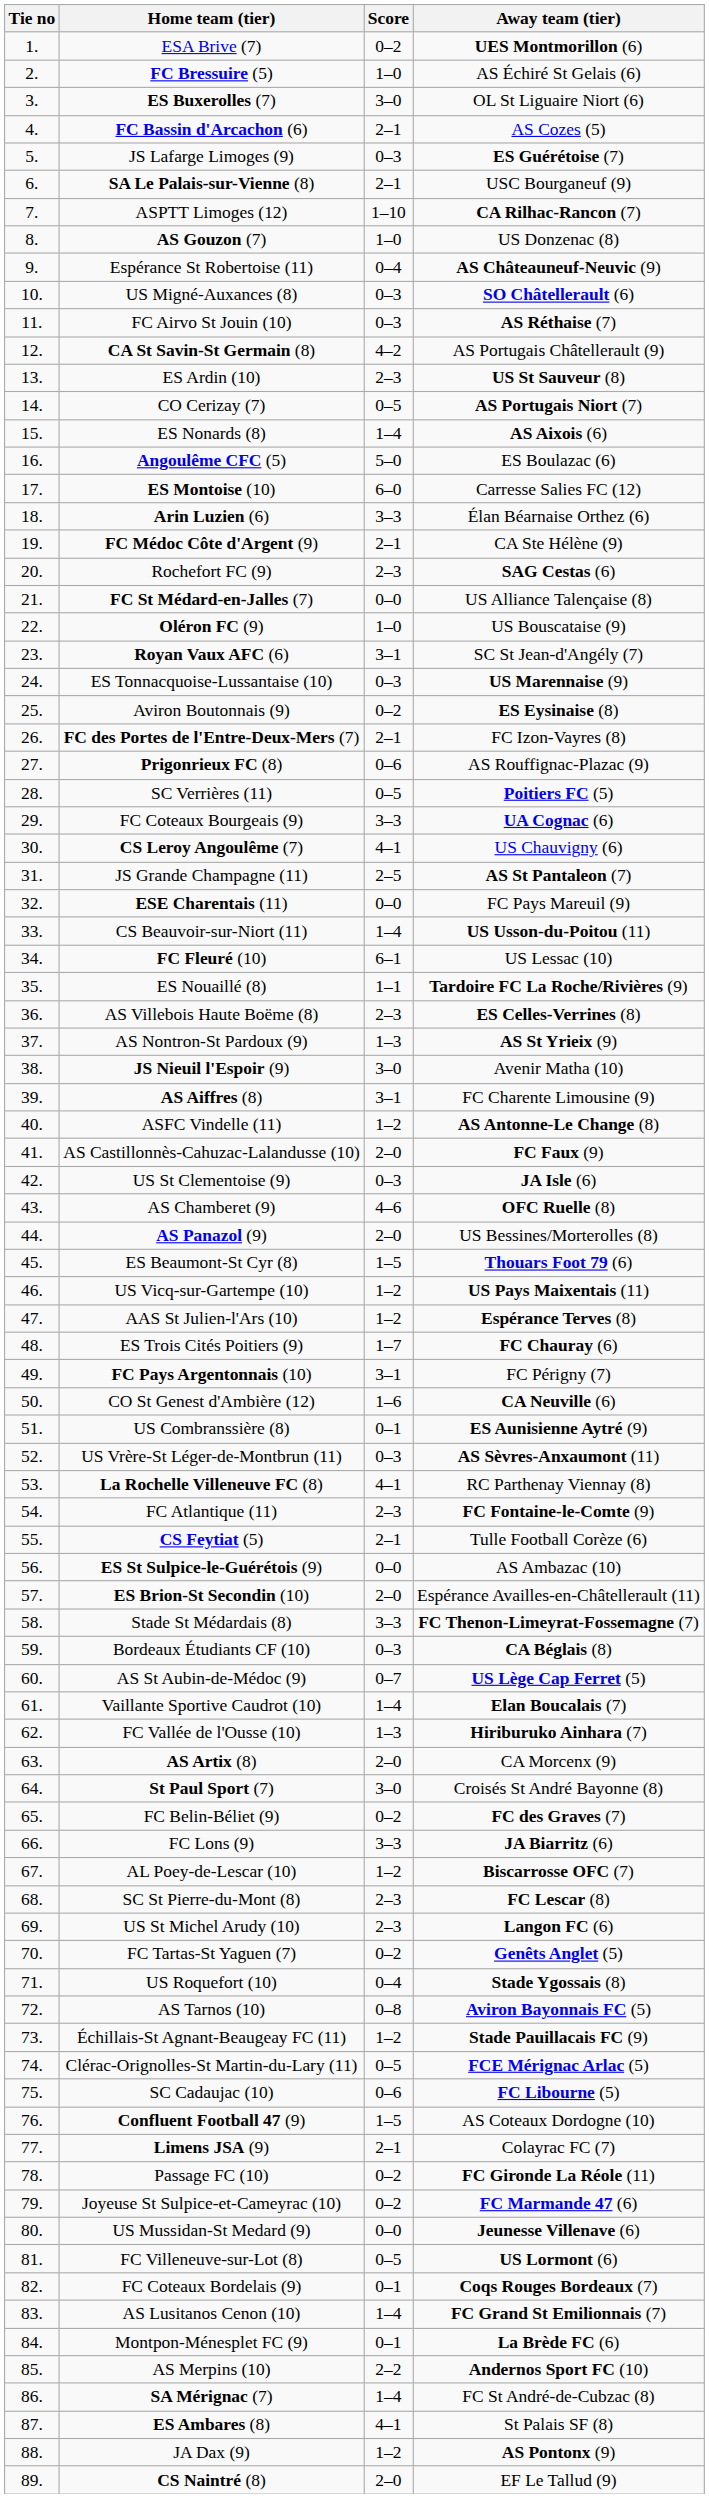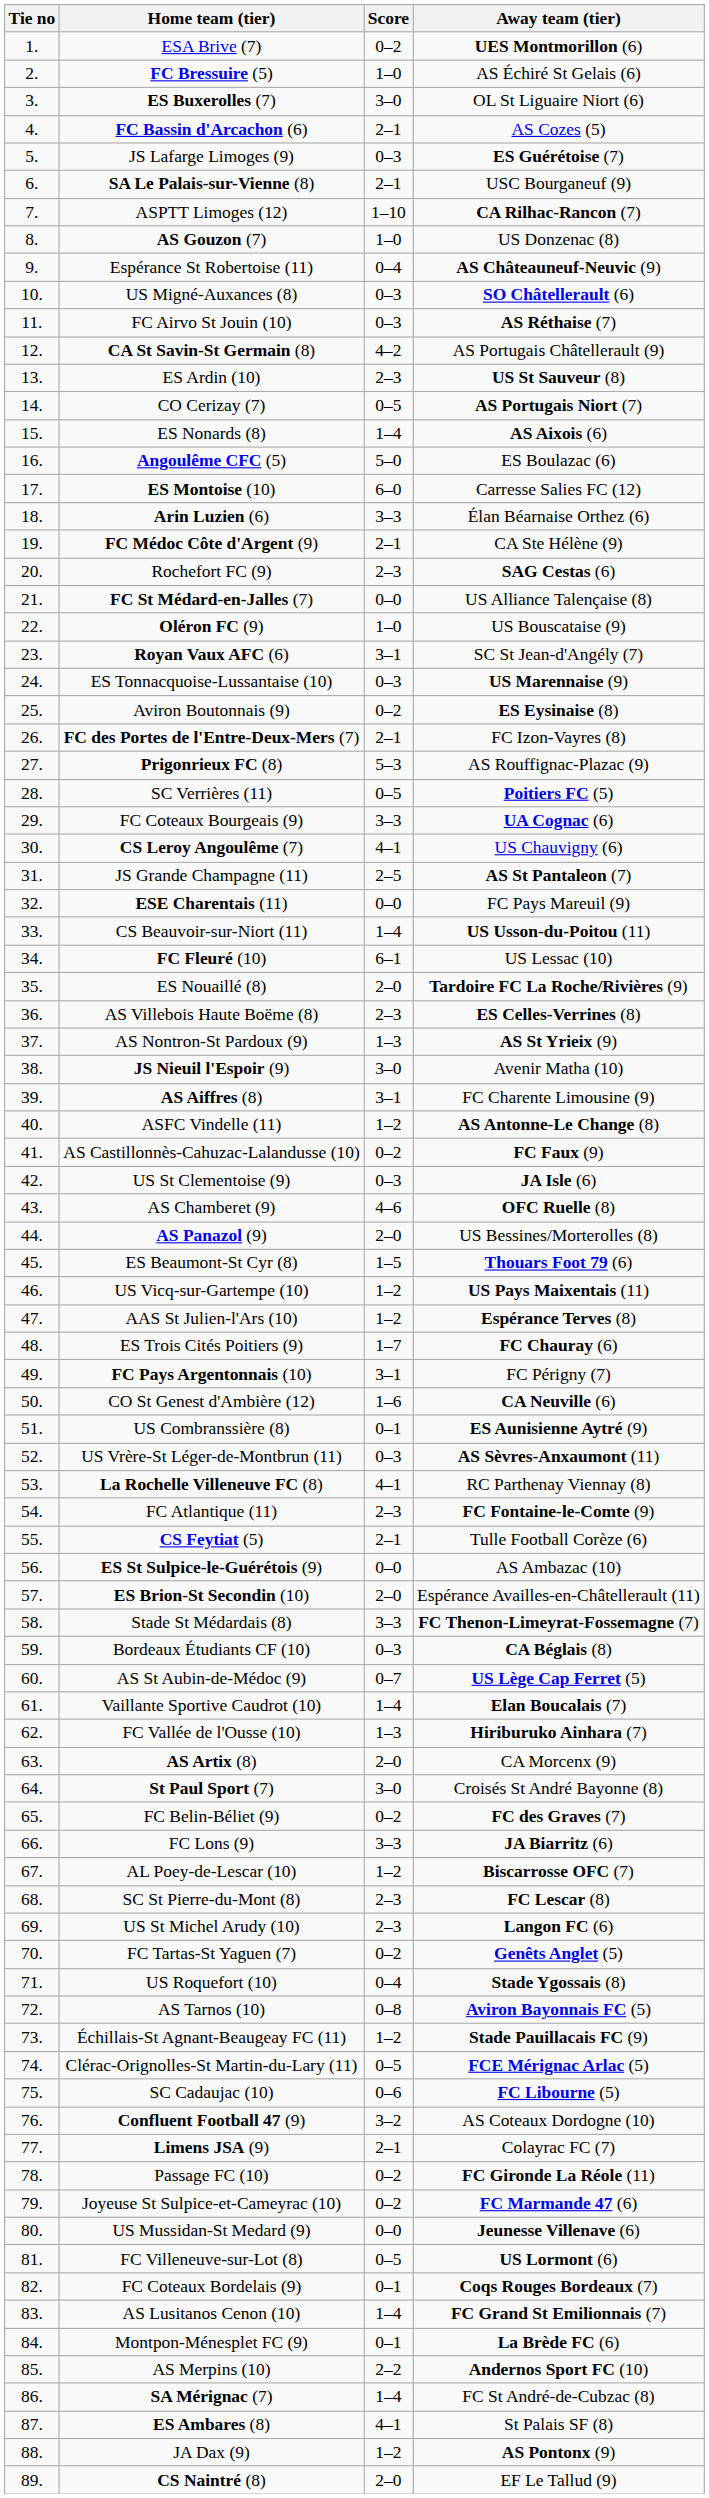 <table class="wikitable" style="text-align: center">
 <tr>
 <th>Tie no</th>
 <th>Home team (tier)</th>
 <th>Score</th>
 <th>Away team (tier)</th>
 </tr>
 <tr>
 <td>1.</td>
 <td><a href='#'>ESA Brive</a> (7)</td>
 <td>0–2</td>
 <td><strong>UES Montmorillon</strong> (6)</td>
 </tr>
 <tr>
 <td>2.</td>
 <td><strong><a href='#'>FC Bressuire</a></strong> (5)</td>
 <td>1–0</td>
 <td>AS Échiré St Gelais (6)</td>
 </tr>
 <tr>
 <td>3.</td>
 <td><strong>ES Buxerolles</strong> (7)</td>
 <td>3–0</td>
 <td>OL St Liguaire Niort (6)</td>
 </tr>
 <tr>
 <td>4.</td>
 <td><strong><a href='#'>FC Bassin d'Arcachon</a></strong> (6)</td>
 <td>2–1</td>
 <td><a href='#'>AS Cozes</a> (5)</td>
 </tr>
 <tr>
 <td>5.</td>
 <td>JS Lafarge Limoges (9)</td>
 <td>0–3</td>
 <td><strong>ES Guérétoise</strong> (7)</td>
 </tr>
 <tr>
 <td>6.</td>
 <td><strong>SA Le Palais-sur-Vienne</strong> (8)</td>
 <td>2–1</td>
 <td>USC Bourganeuf (9)</td>
 </tr>
 <tr>
 <td>7.</td>
 <td>ASPTT Limoges (12)</td>
 <td>1–10</td>
 <td><strong>CA Rilhac-Rancon</strong> (7)</td>
 </tr>
 <tr>
 <td>8.</td>
 <td><strong>AS Gouzon</strong> (7)</td>
 <td>1–0</td>
 <td>US Donzenac (8)</td>
 </tr>
 <tr>
 <td>9.</td>
 <td>Espérance St Robertoise (11)</td>
 <td>0–4</td>
 <td><strong>AS Châteauneuf-Neuvic</strong> (9)</td>
 </tr>
 <tr>
 <td>10.</td>
 <td>US Migné-Auxances (8)</td>
 <td>0–3</td>
 <td><strong><a href='#'>SO Châtellerault</a></strong> (6)</td>
 </tr>
 <tr>
 <td>11.</td>
 <td>FC Airvo St Jouin (10)</td>
 <td>0–3</td>
 <td><strong>AS Réthaise</strong> (7)</td>
 </tr>
 <tr>
 <td>12.</td>
 <td><strong>CA St Savin-St Germain</strong> (8)</td>
 <td>4–2</td>
 <td>AS Portugais Châtellerault (9)</td>
 </tr>
 <tr>
 <td>13.</td>
 <td>ES Ardin (10)</td>
 <td>2–3</td>
 <td><strong>US St Sauveur</strong> (8)</td>
 </tr>
 <tr>
 <td>14.</td>
 <td>CO Cerizay (7)</td>
 <td>0–5</td>
 <td><strong>AS Portugais Niort</strong> (7)</td>
 </tr>
 <tr>
 <td>15.</td>
 <td>ES Nonards (8)</td>
 <td>1–4</td>
 <td><strong>AS Aixois</strong> (6)</td>
 </tr>
 <tr>
 <td>16.</td>
 <td><strong><a href='#'>Angoulême CFC</a></strong> (5)</td>
 <td>5–0</td>
 <td>ES Boulazac (6)</td>
 </tr>
 <tr>
 <td>17.</td>
 <td><strong>ES Montoise</strong> (10)</td>
 <td>6–0</td>
 <td>Carresse Salies FC (12)</td>
 </tr>
 <tr>
 <td>18.</td>
 <td><strong>Arin Luzien</strong> (6)</td>
 <td>3–3 </td>
 <td>Élan Béarnaise Orthez (6)</td>
 </tr>
 <tr>
 <td>19.</td>
 <td><strong>FC Médoc Côte d'Argent</strong> (9)</td>
 <td>2–1</td>
 <td>CA Ste Hélène (9)</td>
 </tr>
 <tr>
 <td>20.</td>
 <td>Rochefort FC (9)</td>
 <td>2–3</td>
 <td><strong>SAG Cestas</strong> (6)</td>
 </tr>
 <tr>
 <td>21.</td>
 <td><strong>FC St Médard-en-Jalles</strong> (7)</td>
 <td>0–0 </td>
 <td>US Alliance Talençaise (8)</td>
 </tr>
 <tr>
 <td>22.</td>
 <td><strong>Oléron FC</strong> (9)</td>
 <td>1–0 </td>
 <td>US Bouscataise (9)</td>
 </tr>
 <tr>
 <td>23.</td>
 <td><strong>Royan Vaux AFC</strong> (6)</td>
 <td>3–1</td>
 <td>SC St Jean-d'Angély (7)</td>
 </tr>
 <tr>
 <td>24.</td>
 <td>ES Tonnacquoise-Lussantaise (10)</td>
 <td>0–3</td>
 <td><strong>US Marennaise</strong> (9)</td>
 </tr>
 <tr>
 <td>25.</td>
 <td>Aviron Boutonnais (9)</td>
 <td>0–2</td>
 <td><strong>ES Eysinaise</strong> (8)</td>
 </tr>
 <tr>
 <td>26.</td>
 <td><strong>FC des Portes de l'Entre-Deux-Mers</strong> (7)</td>
 <td>2–1</td>
 <td>FC Izon-Vayres (8)</td>
 </tr>
 <tr>
 <td>27.</td>
 <td><strong>Prigonrieux FC</strong> (8)</td>
-<td>0–6</td>
+<td>5–3 </td>
 <td>AS Rouffignac-Plazac (9)</td>
 </tr>
 <tr>
 <td>28.</td>
 <td>SC Verrières (11)</td>
 <td>0–5</td>
 <td><strong><a href='#'>Poitiers FC</a></strong> (5)</td>
 </tr>
 <tr>
 <td>29.</td>
 <td>FC Coteaux Bourgeais (9)</td>
 <td>3–3 </td>
 <td><strong><a href='#'>UA Cognac</a></strong> (6)</td>
 </tr>
 <tr>
 <td>30.</td>
 <td><strong>CS Leroy Angoulême</strong> (7)</td>
 <td>4–1</td>
 <td><a href='#'>US Chauvigny</a> (6)</td>
 </tr>
 <tr>
 <td>31.</td>
 <td>JS Grande Champagne (11)</td>
 <td>2–5</td>
 <td><strong>AS St Pantaleon</strong> (7)</td>
 </tr>
 <tr>
 <td>32.</td>
 <td><strong>ESE Charentais</strong> (11)</td>
 <td>0–0 </td>
 <td>FC Pays Mareuil (9)</td>
 </tr>
 <tr>
 <td>33.</td>
 <td>CS Beauvoir-sur-Niort (11)</td>
 <td>1–4</td>
 <td><strong>US Usson-du-Poitou</strong> (11)</td>
 </tr>
 <tr>
 <td>34.</td>
 <td><strong>FC Fleuré</strong> (10)</td>
 <td>6–1</td>
 <td>US Lessac (10)</td>
 </tr>
 <tr>
 <td>35.</td>
 <td>ES Nouaillé (8)</td>
-<td>1–1 </td>
+<td>2–0</td>
 <td><strong>Tardoire FC La Roche/Rivières</strong> (9)</td>
 </tr>
 <tr>
 <td>36.</td>
 <td>AS Villebois Haute Boëme (8)</td>
 <td>2–3</td>
 <td><strong>ES Celles-Verrines</strong> (8)</td>
 </tr>
 <tr>
 <td>37.</td>
 <td>AS Nontron-St Pardoux (9)</td>
 <td>1–3</td>
 <td><strong>AS St Yrieix</strong> (9)</td>
 </tr>
 <tr>
 <td>38.</td>
 <td><strong>JS Nieuil l'Espoir</strong> (9)</td>
 <td>3–0</td>
 <td>Avenir Matha (10)</td>
 </tr>
 <tr>
 <td>39.</td>
 <td><strong>AS Aiffres</strong> (8)</td>
 <td>3–1</td>
 <td>FC Charente Limousine (9)</td>
 </tr>
 <tr>
 <td>40.</td>
 <td>ASFC Vindelle (11)</td>
 <td>1–2</td>
 <td><strong>AS Antonne-Le Change</strong> (8)</td>
 </tr>
 <tr>
 <td>41.</td>
 <td>AS Castillonnès-Cahuzac-Lalandusse (10)</td>
-<td>2–0</td>
+<td>0–2</td>
 <td><strong>FC Faux</strong> (9)</td>
 </tr>
 <tr>
 <td>42.</td>
 <td>US St Clementoise (9)</td>
 <td>0–3</td>
 <td><strong>JA Isle</strong> (6)</td>
 </tr>
 <tr>
 <td>43.</td>
 <td>AS Chamberet (9)</td>
 <td>4–6</td>
 <td><strong>OFC Ruelle</strong> (8)</td>
 </tr>
 <tr>
 <td>44.</td>
 <td><strong><a href='#'>AS Panazol</a></strong> (9)</td>
 <td>2–0</td>
 <td>US Bessines/Morterolles (8)</td>
 </tr>
 <tr>
 <td>45.</td>
 <td>ES Beaumont-St Cyr (8)</td>
 <td>1–5</td>
 <td><strong><a href='#'>Thouars Foot 79</a></strong> (6)</td>
 </tr>
 <tr>
 <td>46.</td>
 <td>US Vicq-sur-Gartempe (10)</td>
 <td>1–2</td>
 <td><strong>US Pays Maixentais</strong> (11)</td>
 </tr>
 <tr>
 <td>47.</td>
 <td>AAS St Julien-l'Ars (10)</td>
 <td>1–2 </td>
 <td><strong>Espérance Terves</strong> (8)</td>
 </tr>
 <tr>
 <td>48.</td>
 <td>ES Trois Cités Poitiers (9)</td>
 <td>1–7</td>
 <td><strong>FC Chauray</strong> (6)</td>
 </tr>
 <tr>
 <td>49.</td>
 <td><strong>FC Pays Argentonnais</strong> (10)</td>
 <td>3–1</td>
 <td>FC Périgny (7)</td>
 </tr>
 <tr>
 <td>50.</td>
 <td>CO St Genest d'Ambière (12)</td>
 <td>1–6 </td>
 <td><strong>CA Neuville</strong> (6)</td>
 </tr>
 <tr>
 <td>51.</td>
 <td>US Combranssière (8)</td>
 <td>0–1</td>
 <td><strong>ES Aunisienne Aytré</strong> (9)</td>
 </tr>
 <tr>
 <td>52.</td>
 <td>US Vrère-St Léger-de-Montbrun (11)</td>
 <td>0–3</td>
 <td><strong>AS Sèvres-Anxaumont</strong> (11)</td>
 </tr>
 <tr>
 <td>53.</td>
 <td><strong>La Rochelle Villeneuve FC</strong> (8)</td>
 <td>4–1</td>
 <td>RC Parthenay Viennay (8)</td>
 </tr>
 <tr>
 <td>54.</td>
 <td>FC Atlantique (11)</td>
 <td>2–3</td>
 <td><strong>FC Fontaine-le-Comte</strong> (9)</td>
 </tr>
 <tr>
 <td>55.</td>
 <td><strong><a href='#'>CS Feytiat</a></strong> (5)</td>
 <td>2–1 </td>
 <td>Tulle Football Corèze (6)</td>
 </tr>
 <tr>
 <td>56.</td>
 <td><strong>ES St Sulpice-le-Guérétois</strong> (9)</td>
 <td>0–0 </td>
 <td>AS Ambazac (10)</td>
 </tr>
 <tr>
 <td>57.</td>
 <td><strong>ES Brion-St Secondin</strong> (10)</td>
 <td>2–0</td>
 <td>Espérance Availles-en-Châtellerault (11)</td>
 </tr>
 <tr>
 <td>58.</td>
 <td>Stade St Médardais (8)</td>
 <td>3–3 </td>
 <td><strong>FC Thenon-Limeyrat-Fossemagne</strong> (7)</td>
 </tr>
 <tr>
 <td>59.</td>
 <td>Bordeaux Étudiants CF (10)</td>
 <td>0–3</td>
 <td><strong>CA Béglais</strong> (8)</td>
 </tr>
 <tr>
 <td>60.</td>
 <td>AS St Aubin-de-Médoc (9)</td>
 <td>0–7</td>
 <td><strong><a href='#'>US Lège Cap Ferret</a></strong> (5)</td>
 </tr>
 <tr>
 <td>61.</td>
 <td>Vaillante Sportive Caudrot (10)</td>
 <td>1–4</td>
 <td><strong>Elan Boucalais</strong> (7)</td>
 </tr>
 <tr>
 <td>62.</td>
 <td>FC Vallée de l'Ousse (10)</td>
 <td>1–3</td>
 <td><strong>Hiriburuko Ainhara</strong> (7)</td>
 </tr>
 <tr>
 <td>63.</td>
 <td><strong>AS Artix</strong> (8)</td>
 <td>2–0</td>
 <td>CA Morcenx (9)</td>
 </tr>
 <tr>
 <td>64.</td>
 <td><strong>St Paul Sport</strong> (7)</td>
 <td>3–0</td>
 <td>Croisés St André Bayonne (8)</td>
 </tr>
 <tr>
 <td>65.</td>
 <td>FC Belin-Béliet (9)</td>
 <td>0–2</td>
 <td><strong>FC des Graves</strong> (7)</td>
 </tr>
 <tr>
 <td>66.</td>
 <td>FC Lons (9)</td>
 <td>3–3 </td>
 <td><strong>JA Biarritz</strong> (6)</td>
 </tr>
 <tr>
 <td>67.</td>
 <td>AL Poey-de-Lescar (10)</td>
 <td>1–2</td>
 <td><strong>Biscarrosse OFC</strong> (7)</td>
 </tr>
 <tr>
 <td>68.</td>
 <td>SC St Pierre-du-Mont (8)</td>
 <td>2–3 </td>
 <td><strong>FC Lescar</strong> (8)</td>
 </tr>
 <tr>
 <td>69.</td>
 <td>US St Michel Arudy (10)</td>
 <td>2–3 </td>
 <td><strong>Langon FC</strong> (6)</td>
 </tr>
 <tr>
 <td>70.</td>
 <td>FC Tartas-St Yaguen (7)</td>
 <td>0–2</td>
 <td><strong><a href='#'>Genêts Anglet</a></strong> (5)</td>
 </tr>
 <tr>
 <td>71.</td>
 <td>US Roquefort (10)</td>
 <td>0–4</td>
 <td><strong>Stade Ygossais</strong> (8)</td>
 </tr>
 <tr>
 <td>72.</td>
 <td>AS Tarnos (10)</td>
 <td>0–8</td>
 <td><strong><a href='#'>Aviron Bayonnais FC</a></strong> (5)</td>
 </tr>
 <tr>
 <td>73.</td>
 <td>Échillais-St Agnant-Beaugeay FC (11)</td>
 <td>1–2 </td>
 <td><strong>Stade Pauillacais FC</strong> (9)</td>
 </tr>
 <tr>
 <td>74.</td>
 <td>Clérac-Orignolles-St Martin-du-Lary (11)</td>
 <td>0–5</td>
 <td><strong><a href='#'>FCE Mérignac Arlac</a></strong> (5)</td>
 </tr>
 <tr>
 <td>75.</td>
 <td>SC Cadaujac (10)</td>
 <td>0–6</td>
 <td><strong><a href='#'>FC Libourne</a></strong> (5)</td>
 </tr>
 <tr>
 <td>76.</td>
 <td><strong>Confluent Football 47</strong> (9)</td>
-<td>1–5</td>
+<td>3–2</td>
 <td>AS Coteaux Dordogne (10)</td>
 </tr>
 <tr>
 <td>77.</td>
 <td><strong>Limens JSA</strong> (9)</td>
 <td>2–1 </td>
 <td>Colayrac FC (7)</td>
 </tr>
 <tr>
 <td>78.</td>
 <td>Passage FC (10)</td>
 <td>0–2</td>
 <td><strong>FC Gironde La Réole</strong> (11)</td>
 </tr>
 <tr>
 <td>79.</td>
 <td>Joyeuse St Sulpice-et-Cameyrac (10)</td>
 <td>0–2</td>
 <td><strong><a href='#'>FC Marmande 47</a></strong> (6)</td>
 </tr>
 <tr>
 <td>80.</td>
 <td>US Mussidan-St Medard (9)</td>
 <td>0–0 </td>
 <td><strong>Jeunesse Villenave</strong> (6)</td>
 </tr>
 <tr>
 <td>81.</td>
 <td>FC Villeneuve-sur-Lot (8)</td>
 <td>0–5</td>
 <td><strong>US Lormont</strong> (6)</td>
 </tr>
 <tr>
 <td>82.</td>
 <td>FC Coteaux Bordelais (9)</td>
 <td>0–1</td>
 <td><strong>Coqs Rouges Bordeaux</strong> (7)</td>
 </tr>
 <tr>
 <td>83.</td>
 <td>AS Lusitanos Cenon (10)</td>
 <td>1–4</td>
 <td><strong>FC Grand St Emilionnais</strong> (7)</td>
 </tr>
 <tr>
 <td>84.</td>
 <td>Montpon-Ménesplet FC (9)</td>
 <td>0–1</td>
 <td><strong>La Brède FC</strong> (6)</td>
 </tr>
 <tr>
 <td>85.</td>
 <td>AS Merpins (10)</td>
 <td>2–2 </td>
 <td><strong>Andernos Sport FC</strong> (10)</td>
 </tr>
 <tr>
 <td>86.</td>
 <td><strong>SA Mérignac</strong> (7)</td>
 <td>1–4</td>
 <td>FC St André-de-Cubzac (8)</td>
 </tr>
 <tr>
 <td>87.</td>
 <td><strong>ES Ambares</strong> (8)</td>
 <td>4–1</td>
 <td>St Palais SF (8)</td>
 </tr>
 <tr>
 <td>88.</td>
 <td>JA Dax (9)</td>
 <td>1–2</td>
 <td><strong>AS Pontonx</strong> (9)</td>
 </tr>
 <tr>
 <td>89.</td>
 <td><strong>CS Naintré</strong> (8)</td>
 <td>2–0</td>
 <td>EF Le Tallud (9)</td>
 </tr>
 </table>
